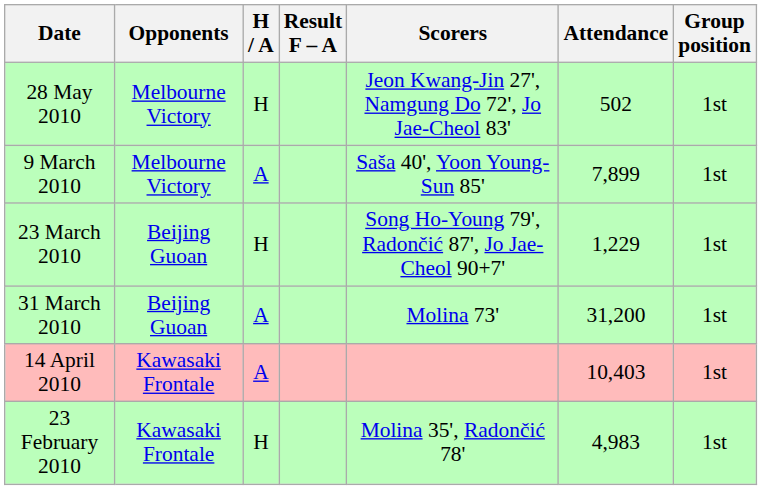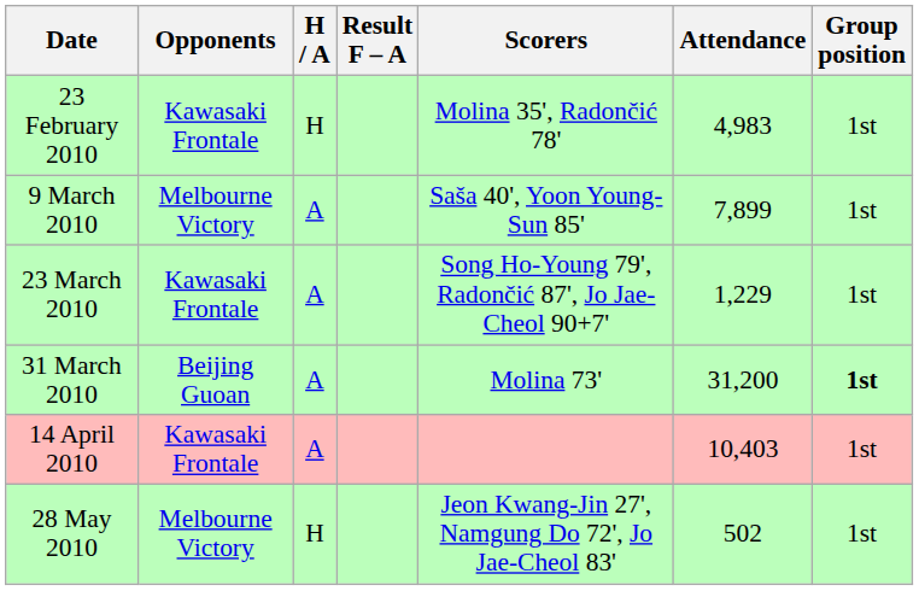 <table class="wikitable" style="text-align:center; width:90%;">
 <tr>
 <th>Date</th>
 <th>Opponents</th>
 <th>H / A</th>
 <th>Result<br>F – A</th>
 <th>Scorers</th>
 <th>Attendance</th>
 <th>Group<br>position</th>
 </tr>
 <tr style="background:#bfb;">
-<td>28 May 2010</td>
-<td> <a href='#'>Melbourne Victory</a></td>
+<td>23 February 2010</td>
+<td> <a href='#'>Kawasaki Frontale</a></td>
 <td>H</td>
 <td></td>
-<td><a href='#'>Jeon Kwang-Jin</a> 27', <a href='#'>Namgung Do</a> 72', <a href='#'>Jo Jae-Cheol</a> 83'</td>
-<td>502</td>
+<td><a href='#'>Molina</a> 35', <a href='#'>Radončić</a> 78'</td>
+<td>4,983</td>
 <td>1st</td>
 </tr>
 <tr style="background:#bfb;">
 <td>9 March 2010</td>
 <td> <a href='#'>Melbourne Victory</a></td>
 <td><a href='#'>A</a></td>
 <td></td>
 <td><a href='#'>Saša</a> 40', <a href='#'>Yoon Young-Sun</a> 85'</td>
 <td>7,899</td>
 <td>1st</td>
 </tr>
 <tr style="background:#bfb;">
 <td>23 March 2010</td>
-<td> <a href='#'>Beijing Guoan</a></td>
-<td>H</td>
+<td> <a href='#'>Kawasaki Frontale</a></td>
+<td><a href='#'>A</a></td>
 <td></td>
 <td><a href='#'>Song Ho-Young</a> 79', <a href='#'>Radončić</a> 87', <a href='#'>Jo Jae-Cheol</a> 90+7'</td>
 <td>1,229</td>
 <td>1st</td>
 </tr>
 <tr style="background:#bfb;">
 <td>31 March 2010</td>
 <td> <a href='#'>Beijing Guoan</a></td>
 <td><a href='#'>A</a></td>
 <td></td>
 <td><a href='#'>Molina</a> 73'</td>
 <td>31,200</td>
-<td>1st</td>
+<td><strong>1st</strong></td>
 </tr>
 <tr style="background:#fbb;">
 <td>14 April 2010</td>
 <td> <a href='#'>Kawasaki Frontale</a></td>
 <td><a href='#'>A</a></td>
 <td></td>
 <td></td>
 <td>10,403</td>
 <td>1st</td>
 </tr>
 <tr style="background:#bfb;">
-<td>23 February 2010</td>
-<td> <a href='#'>Kawasaki Frontale</a></td>
+<td>28 May 2010</td>
+<td> <a href='#'>Melbourne Victory</a></td>
 <td>H</td>
 <td></td>
-<td><a href='#'>Molina</a> 35', <a href='#'>Radončić</a> 78'</td>
-<td>4,983</td>
+<td><a href='#'>Jeon Kwang-Jin</a> 27', <a href='#'>Namgung Do</a> 72', <a href='#'>Jo Jae-Cheol</a> 83'</td>
+<td>502</td>
 <td>1st</td>
 </tr>
 </table>
